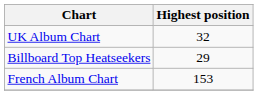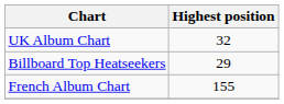 <table class="wikitable">
 <tr>
 <th align="left">Chart</th>
 <th align="left">Highest position</th>
 </tr>
 <tr>
 <td align="left"><a href='#'>UK Album Chart</a></td>
 <td align="center">32</td>
 </tr>
 <tr>
 <td align="left"><a href='#'>Billboard Top Heatseekers</a></td>
 <td align="center">29</td>
 </tr>
 <tr>
 <td align="left"><a href='#'>French Album Chart</a></td>
-<td align="center">153</td>
+<td align="center">155</td>
 </tr>
 <tr>
 </tr>
 </table>
